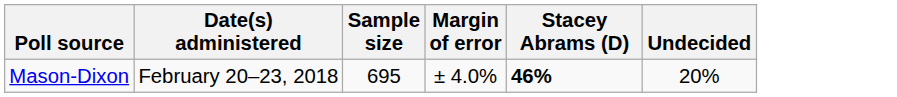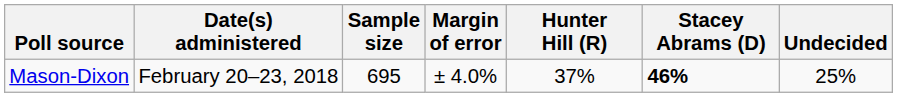 <table class="wikitable">
 <tr valign=bottom>
 <th>Poll source</th>
 <th>Date(s)<br>administered</th>
 <th>Sample<br>size</th>
 <th>Margin<br>of error</th>
+<th style="width:100px;">Hunter<br>Hill (R)</th>
 <th style="width:100px;">Stacey<br>Abrams (D)</th>
 <th>Undecided</th>
 </tr>
 <tr>
 <td><a href='#'>Mason-Dixon</a></td>
 <td align=center>February 20–23, 2018</td>
 <td align=center>695</td>
 <td align=center>± 4.0%</td>
+<td align=center>37%</td>
 <td><strong>46%</strong></td>
-<td align=center>20%</td>
+<td align=center>25%</td>
 </tr>
 </table>
